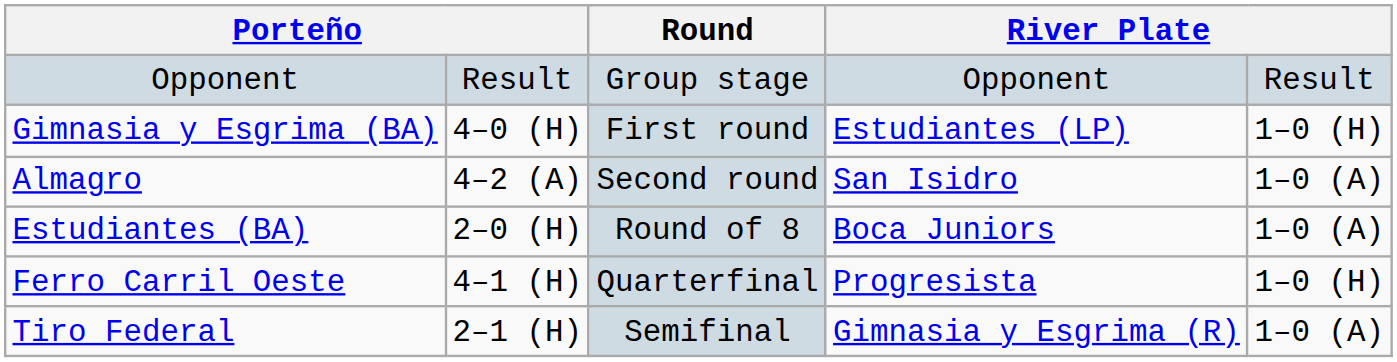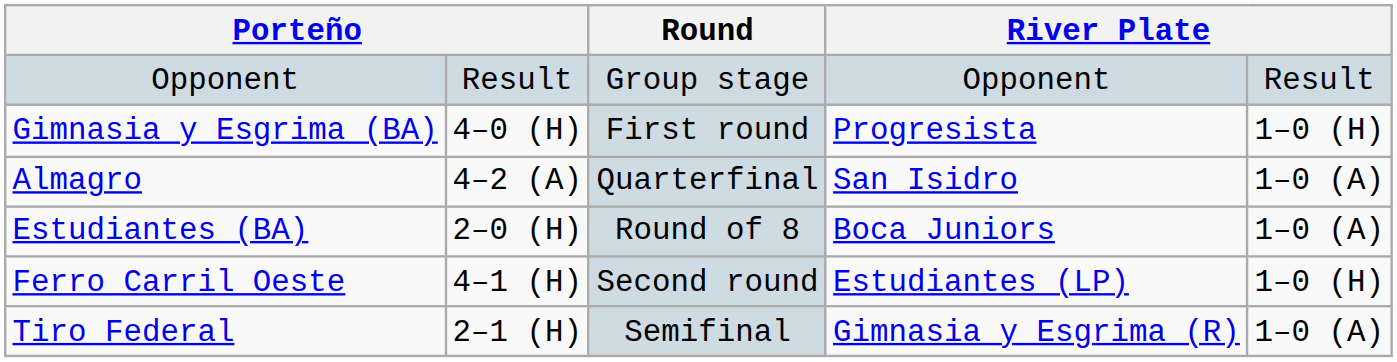 <table class="wikitable" style="text-align:center;">
 <tr>
 <th colspan=3 width= px><a href='#'>Porteño</a></th>
 <th>Round</th>
 <th colspan=3 width= px><a href='#'>River Plate</a></th>
 </tr>
 <tr bgcolor= #CFDBE2>
 <td width= px>Opponent</td>
 <td colspan=2 width= px>Result</td>
 <td>Group stage</td>
 <td width= px>Opponent</td>
 <td colspan=2 width= px>Result</td>
 </tr>
 <tr>
 <td align= left><a href='#'>Gimnasia y Esgrima (BA)</a></td>
 <td colspan=2>4–0 (H)</td>
 <td bgcolor= #CFDBE2>First round</td>
-<td align=left><a href='#'>Estudiantes (LP)</a></td>
+<td align=left><a href='#'>Progresista</a></td>
 <td colspan=2>1–0 (H)</td>
 </tr>
 <tr>
 <td align= left><a href='#'>Almagro</a></td>
 <td colspan=2>4–2 (A)</td>
-<td bgcolor= #CFDBE2>Second round</td>
+<td bgcolor= #CFDBE2>Quarterfinal</td>
 <td align=left><a href='#'>San Isidro</a></td>
 <td colspan=2>1–0 (A)</td>
 </tr>
 <tr>
 <td align= left><a href='#'>Estudiantes (BA)</a></td>
 <td colspan=2>2–0 (H)</td>
 <td bgcolor= #CFDBE2>Round of 8</td>
 <td align=left><a href='#'>Boca Juniors</a></td>
 <td colspan=2>1–0 (A)</td>
 </tr>
 <tr>
 <td align=left><a href='#'>Ferro Carril Oeste</a></td>
 <td colspan=2>4–1 (H)</td>
-<td bgcolor= #CFDBE2>Quarterfinal</td>
-<td align=left><a href='#'>Progresista</a></td>
+<td bgcolor= #CFDBE2>Second round</td>
+<td align=left><a href='#'>Estudiantes (LP)</a></td>
 <td colspan=2>1–0 (H)</td>
 </tr>
 <tr>
 <td align=left><a href='#'>Tiro Federal</a></td>
 <td colspan=2>2–1 (H)</td>
 <td bgcolor= #CFDBE2>Semifinal</td>
 <td align=left><a href='#'>Gimnasia y Esgrima (R)</a></td>
 <td colspan=2>1–0 (A)</td>
 </tr>
 </table>
